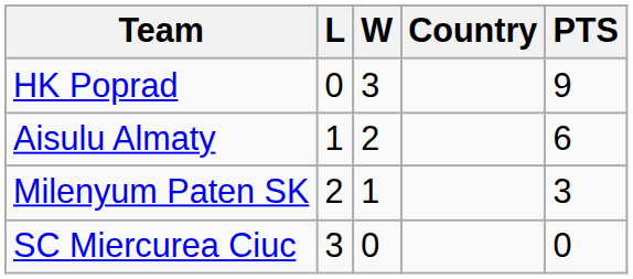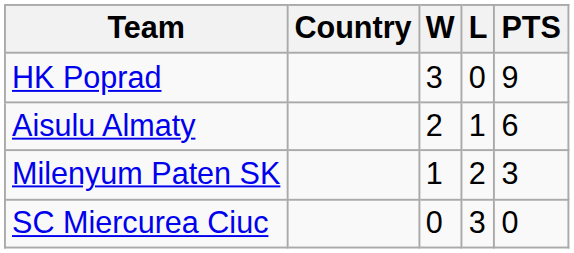 <table class="wikitable">
 <tr>
 <th>Team</th>
+<th>Country</th>
+<th>W</th>
 <th>L</th>
-<th>W</th>
-<th>Country</th>
 <th>PTS</th>
 </tr>
 <tr>
 <td><a href='#'>HK Poprad</a></td>
+<td></td>
+<td>3</td>
 <td>0</td>
-<td>3</td>
-<td></td>
 <td>9</td>
 </tr>
 <tr>
 <td><a href='#'>Aisulu Almaty</a></td>
+<td></td>
+<td>2</td>
 <td>1</td>
-<td>2</td>
-<td></td>
 <td>6</td>
 </tr>
 <tr>
 <td><a href='#'>Milenyum Paten SK</a></td>
+<td></td>
+<td>1</td>
 <td>2</td>
-<td>1</td>
-<td></td>
 <td>3</td>
 </tr>
 <tr>
 <td><a href='#'>SC Miercurea Ciuc</a></td>
+<td></td>
+<td>0</td>
 <td>3</td>
-<td>0</td>
-<td></td>
 <td>0</td>
 </tr>
 </table>
